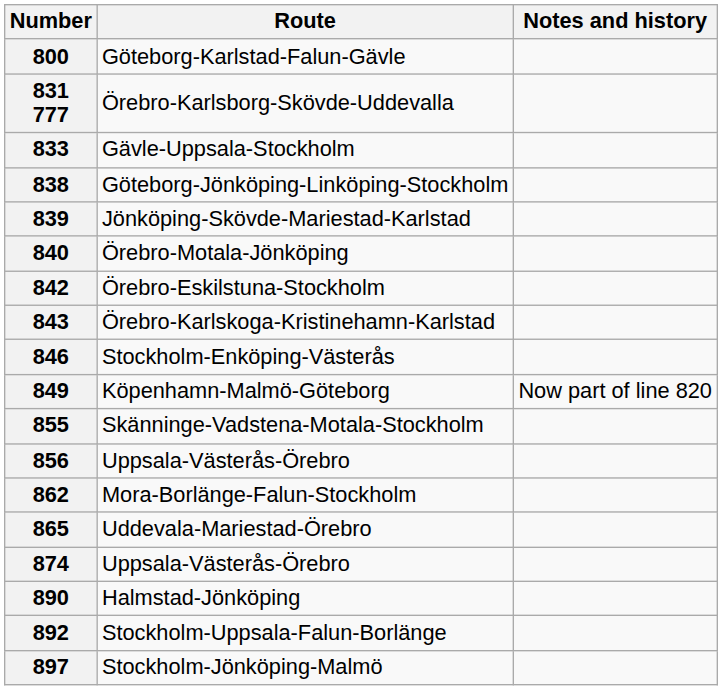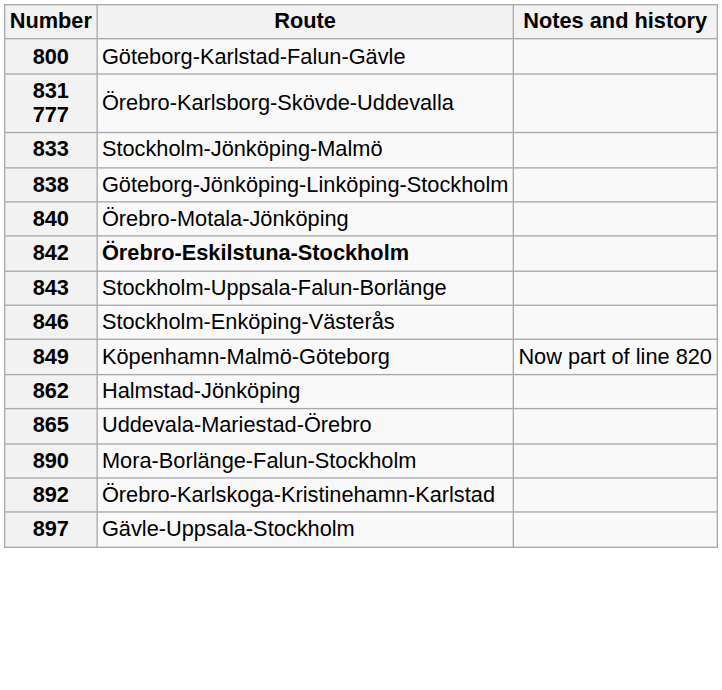 <table class="wikitable">
 <tr>
 <th>Number</th>
 <th>Route</th>
 <th>Notes and history</th>
 </tr>
 <tr>
 <th>800</th>
 <td>Göteborg-Karlstad-Falun-Gävle</td>
 <td></td>
 </tr>
 <tr>
 <th>831<br>777</th>
 <td>Örebro-Karlsborg-Skövde-Uddevalla</td>
 <td></td>
 </tr>
 <tr>
 <th>833</th>
-<td>Gävle-Uppsala-Stockholm</td>
+<td>Stockholm-Jönköping-Malmö</td>
 <td></td>
 </tr>
 <tr>
 <th>838</th>
 <td>Göteborg-Jönköping-Linköping-Stockholm</td>
-<td></td>
-</tr>
-<tr>
-<th>839</th>
-<td>Jönköping-Skövde-Mariestad-Karlstad</td>
 <td></td>
 </tr>
 <tr>
 <th>840</th>
 <td>Örebro-Motala-Jönköping</td>
 <td></td>
 </tr>
 <tr>
 <th>842</th>
-<td>Örebro-Eskilstuna-Stockholm</td>
+<td><strong>Örebro-Eskilstuna-Stockholm</strong></td>
 <td></td>
 </tr>
 <tr>
 <th>843</th>
-<td>Örebro-Karlskoga-Kristinehamn-Karlstad</td>
+<td>Stockholm-Uppsala-Falun-Borlänge</td>
 <td></td>
 </tr>
 <tr>
 <th>846</th>
 <td>Stockholm-Enköping-Västerås</td>
 <td></td>
 </tr>
 <tr>
 <th>849</th>
 <td>Köpenhamn-Malmö-Göteborg</td>
 <td>Now part of line 820</td>
 </tr>
 <tr>
-<th>855</th>
-<td>Skänninge-Vadstena-Motala-Stockholm</td>
-<td></td>
-</tr>
-<tr>
-<th>856</th>
-<td>Uppsala-Västerås-Örebro</td>
-<td></td>
-</tr>
-<tr>
 <th>862</th>
-<td>Mora-Borlänge-Falun-Stockholm</td>
+<td>Halmstad-Jönköping</td>
 <td></td>
 </tr>
 <tr>
 <th>865</th>
 <td>Uddevala-Mariestad-Örebro</td>
 <td></td>
 </tr>
 <tr>
-<th>874</th>
-<td>Uppsala-Västerås-Örebro</td>
-<td></td>
-</tr>
-<tr>
 <th>890</th>
-<td>Halmstad-Jönköping</td>
+<td>Mora-Borlänge-Falun-Stockholm</td>
 <td></td>
 </tr>
 <tr>
 <th>892</th>
-<td>Stockholm-Uppsala-Falun-Borlänge</td>
+<td>Örebro-Karlskoga-Kristinehamn-Karlstad</td>
 <td></td>
 </tr>
 <tr>
 <th>897</th>
-<td>Stockholm-Jönköping-Malmö</td>
+<td>Gävle-Uppsala-Stockholm</td>
 <td></td>
 </tr>
 </table>
